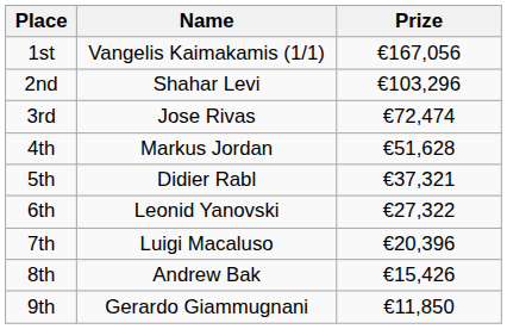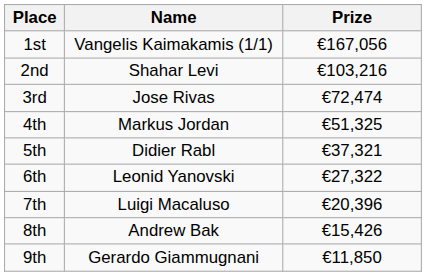 <table class="wikitable">
 <tr>
 <th width="50">Place</th>
 <th width="200">Name</th>
 <th width="125">Prize</th>
 </tr>
 <tr>
 <td align = "center">1st</td>
 <td align = "center">Vangelis Kaimakamis (1/1)</td>
 <td align = "center">€167,056</td>
 </tr>
 <tr>
 <td align = "center">2nd</td>
 <td align = "center">Shahar Levi</td>
-<td align = "center">€103,296</td>
+<td align = "center">€103,216</td>
 </tr>
 <tr>
 <td align = "center">3rd</td>
 <td align = "center">Jose Rivas</td>
 <td align = "center">€72,474</td>
 </tr>
 <tr>
 <td align = "center">4th</td>
 <td align = "center">Markus Jordan</td>
-<td align = "center">€51,628</td>
+<td align = "center">€51,325</td>
 </tr>
 <tr>
 <td align = "center">5th</td>
 <td align = "center">Didier Rabl</td>
 <td align = "center">€37,321</td>
 </tr>
 <tr>
 <td align = "center">6th</td>
 <td align = "center">Leonid Yanovski</td>
 <td align = "center">€27,322</td>
 </tr>
 <tr>
 <td align = "center">7th</td>
 <td align = "center">Luigi Macaluso</td>
 <td align = "center">€20,396</td>
 </tr>
 <tr>
 <td align = "center">8th</td>
 <td align = "center">Andrew Bak</td>
 <td align = "center">€15,426</td>
 </tr>
 <tr>
 <td align = "center">9th</td>
 <td align = "center">Gerardo Giammugnani</td>
 <td align = "center">€11,850</td>
 </tr>
 </table>
